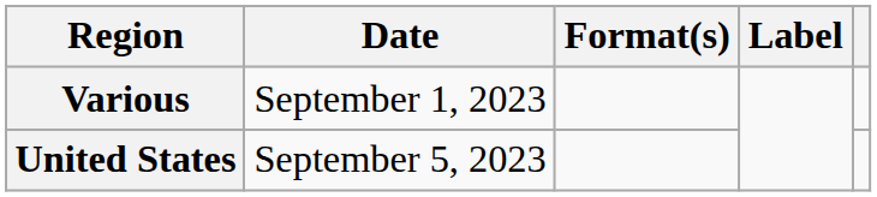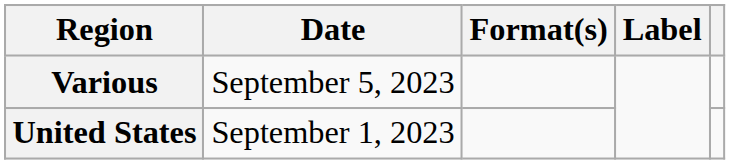 <table class="wikitable plainrowheaders">
 <tr>
 <th scope="col">Region</th>
 <th scope="col">Date</th>
 <th scope="col">Format(s)</th>
 <th scope="col">Label</th>
 <th scope="col"></th>
 </tr>
 <tr>
 <th scope="row">Various</th>
-<td>September 1, 2023</td>
+<td>September 5, 2023</td>
 <td></td>
 <td rowspan="3"></td>
 <td style="text-align:center;"></td>
 </tr>
 <tr>
 <th scope="row">United States</th>
-<td>September 5, 2023</td>
+<td>September 1, 2023</td>
 <td></td>
 <td style="text-align:center;"></td>
 </tr>
 </table>
